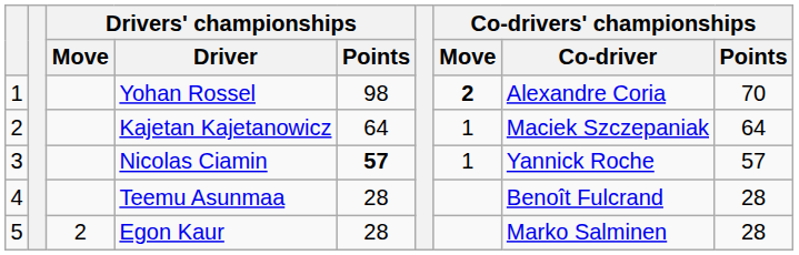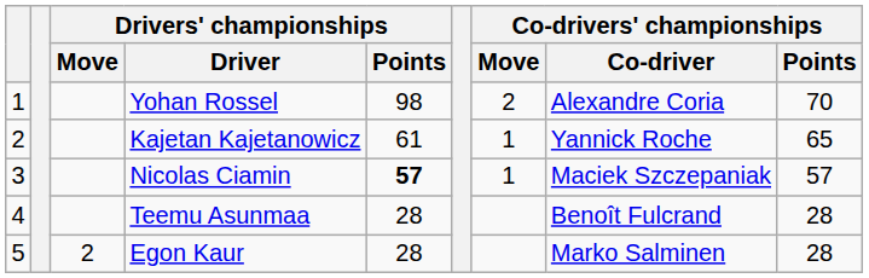 <table class="wikitable" style="font-size:85%;">
 <tr>
 <th rowspan="2"></th>
 <th rowspan="7" style="width:5px;"></th>
 <th colspan="3">Drivers' championships</th>
 <th rowspan="7" style="width:5px;"></th>
 <th colspan="3" nowrap>Co-drivers' championships</th>
 </tr>
 <tr>
 <th>Move</th>
 <th>Driver</th>
 <th>Points</th>
 <th>Move</th>
 <th>Co-driver</th>
 <th>Points</th>
 </tr>
 <tr>
 <td align="center">1</td>
 <td align="center"></td>
 <td><a href='#'>Yohan Rossel</a></td>
 <td align="center">98</td>
-<td align="center"><strong> 2</strong></td>
+<td align="center"> 2</td>
 <td><a href='#'>Alexandre Coria</a></td>
 <td align="center">70</td>
 </tr>
 <tr>
 <td align="center">2</td>
 <td align="center"></td>
 <td><a href='#'>Kajetan Kajetanowicz</a></td>
-<td align="center">64</td>
+<td align="center">61</td>
 <td align="center"> 1</td>
-<td><a href='#'>Maciek Szczepaniak</a></td>
-<td align="center">64</td>
+<td><a href='#'>Yannick Roche</a></td>
+<td align="center">65</td>
 </tr>
 <tr>
 <td align="center">3</td>
 <td align="center"></td>
 <td><a href='#'>Nicolas Ciamin</a></td>
 <td align="center"><strong>57</strong></td>
 <td align="center"> 1</td>
-<td><a href='#'>Yannick Roche</a></td>
+<td><a href='#'>Maciek Szczepaniak</a></td>
 <td align="center">57</td>
 </tr>
 <tr>
 <td align="center">4</td>
 <td align="center"></td>
 <td><a href='#'>Teemu Asunmaa</a></td>
 <td align="center">28</td>
 <td align="center"></td>
 <td><a href='#'>Benoît Fulcrand</a></td>
 <td align="center">28</td>
 </tr>
 <tr>
 <td align="center">5</td>
 <td align="center"> 2</td>
 <td><a href='#'>Egon Kaur</a></td>
 <td align="center">28</td>
 <td align="center"></td>
 <td><a href='#'>Marko Salminen</a></td>
 <td align="center">28</td>
 </tr>
 </table>
